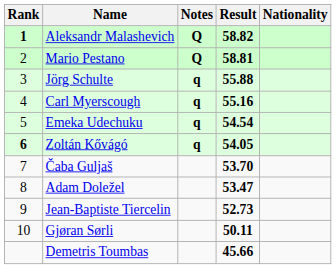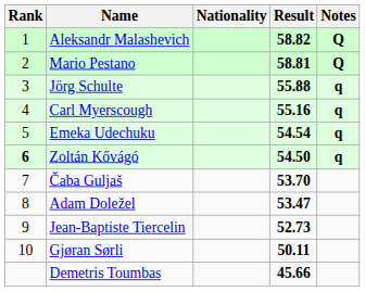 <table class="wikitable sortable" style="text-align:center">
 <tr>
 <th>Rank</th>
 <th>Name</th>
+<th>Nationality</th>
+<th>Result</th>
 <th>Notes</th>
-<th>Result</th>
-<th>Nationality</th>
 </tr>
 <tr bgcolor=ccffcc>
-<td><strong>1</strong></td>
+<td>1</td>
 <td align=left><a href='#'>Aleksandr Malashevich</a></td>
+<td align=left></td>
+<td><strong>58.82</strong></td>
 <td><strong>Q</strong></td>
-<td><strong>58.82</strong></td>
-<td align=left></td>
 </tr>
 <tr bgcolor=ccffcc>
 <td>2</td>
 <td align=left><a href='#'>Mario Pestano</a></td>
+<td align=left></td>
+<td><strong>58.81</strong></td>
 <td><strong>Q</strong></td>
-<td><strong>58.81</strong></td>
-<td align=left></td>
 </tr>
 <tr bgcolor=ddffdd>
 <td>3</td>
 <td align=left><a href='#'>Jörg Schulte</a></td>
+<td align=left></td>
+<td><strong>55.88</strong></td>
 <td><strong>q</strong></td>
-<td><strong>55.88</strong></td>
-<td align=left></td>
 </tr>
 <tr bgcolor=ddffdd>
 <td>4</td>
 <td align=left><a href='#'>Carl Myerscough</a></td>
+<td align=left></td>
+<td><strong>55.16</strong></td>
 <td><strong>q</strong></td>
-<td><strong>55.16</strong></td>
-<td align=left></td>
 </tr>
 <tr bgcolor=ddffdd>
 <td>5</td>
 <td align=left><a href='#'>Emeka Udechuku</a></td>
+<td align=left></td>
+<td><strong>54.54</strong></td>
 <td><strong>q</strong></td>
-<td><strong>54.54</strong></td>
-<td align=left></td>
 </tr>
 <tr bgcolor=ddffdd>
 <td><strong>6</strong></td>
 <td align=left><a href='#'>Zoltán Kővágó</a></td>
+<td align=left></td>
+<td><strong>54.50</strong></td>
 <td><strong>q</strong></td>
-<td><strong>54.05</strong></td>
-<td align=left></td>
 </tr>
 <tr>
 <td>7</td>
 <td align=left><a href='#'>Čaba Guljaš</a></td>
+<td align=left></td>
+<td><strong>53.70</strong></td>
 <td></td>
-<td><strong>53.70</strong></td>
-<td align=left></td>
 </tr>
 <tr>
 <td>8</td>
 <td align=left><a href='#'>Adam Doležel</a></td>
+<td align=left></td>
+<td><strong>53.47</strong></td>
 <td></td>
-<td><strong>53.47</strong></td>
-<td align=left></td>
 </tr>
 <tr>
 <td>9</td>
 <td align=left><a href='#'>Jean-Baptiste Tiercelin</a></td>
+<td align=left></td>
+<td><strong>52.73</strong></td>
 <td></td>
-<td><strong>52.73</strong></td>
-<td align=left></td>
 </tr>
 <tr>
 <td>10</td>
 <td align=left><a href='#'>Gjøran Sørli</a></td>
+<td align=left></td>
+<td><strong>50.11</strong></td>
 <td></td>
-<td><strong>50.11</strong></td>
-<td align=left></td>
 </tr>
 <tr>
 <td></td>
 <td align=left><a href='#'>Demetris Toumbas</a></td>
+<td align=left></td>
+<td><strong>45.66</strong></td>
 <td></td>
-<td><strong>45.66</strong></td>
-<td align=left></td>
 </tr>
 </table>
